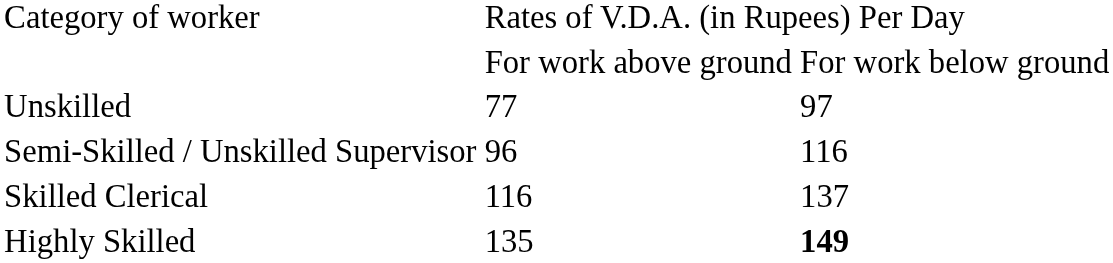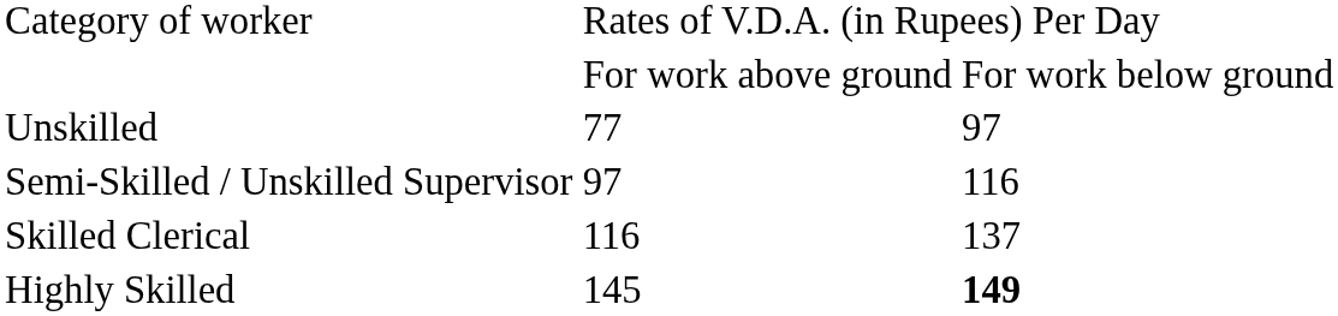 <table>
 <tr>
 <td>Category of worker</td>
 <td colspan="2">Rates of V.D.A. (in Rupees) Per Day</td>
 </tr>
 <tr>
 <td></td>
 <td>For work above ground</td>
 <td>For work below ground</td>
 </tr>
 <tr>
 <td>Unskilled</td>
 <td>77</td>
 <td>97</td>
 </tr>
 <tr>
 <td>Semi-Skilled / Unskilled Supervisor</td>
-<td>96</td>
+<td>97</td>
 <td>116</td>
 </tr>
 <tr>
 <td>Skilled Clerical</td>
 <td>116</td>
 <td>137</td>
 </tr>
 <tr>
 <td>Highly Skilled</td>
-<td>135</td>
+<td>145</td>
 <td><strong>149</strong></td>
 </tr>
 </table>
